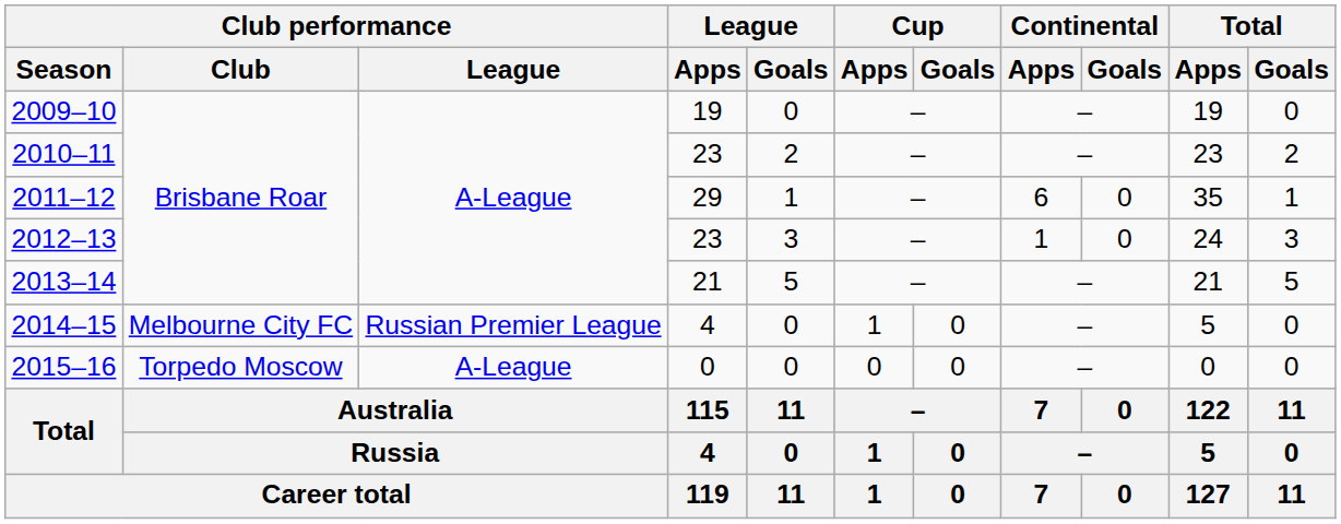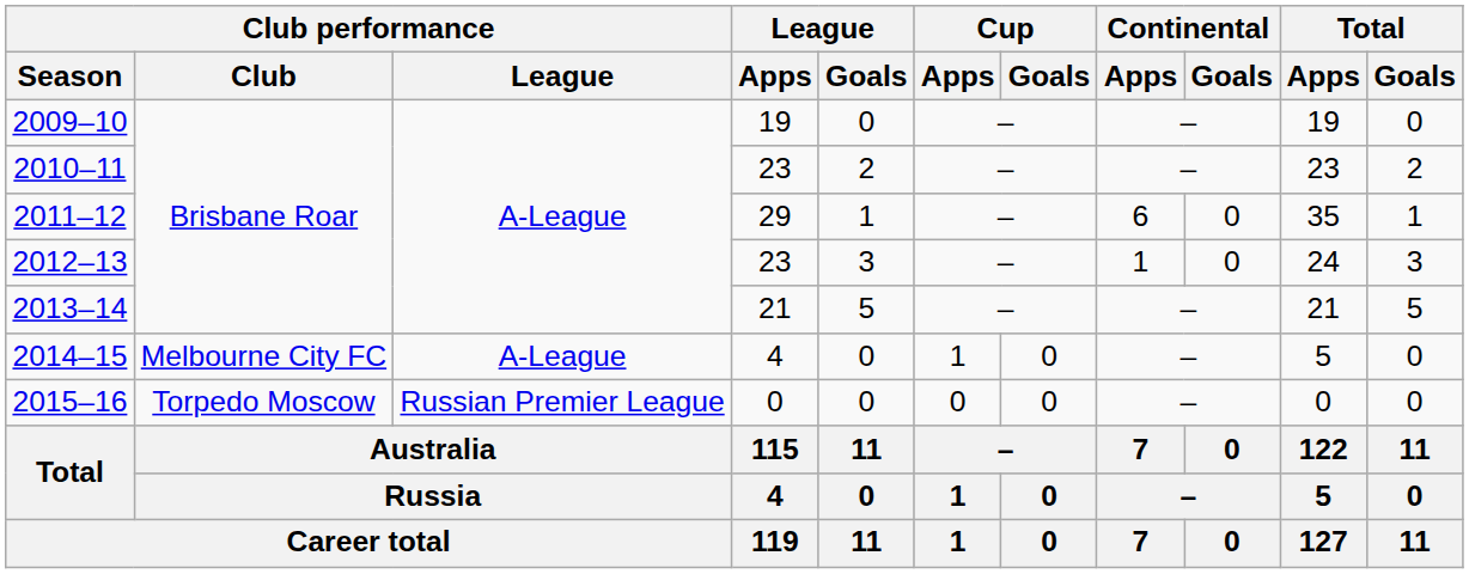 <table class="wikitable" style="text-align:center;">
 <tr>
 <th colspan=3>Club performance</th>
 <th colspan=2>League</th>
 <th colspan=2>Cup</th>
 <th colspan=2>Continental</th>
 <th colspan=2>Total</th>
 </tr>
 <tr>
 <th>Season</th>
 <th>Club</th>
 <th>League</th>
 <th>Apps</th>
 <th>Goals</th>
 <th>Apps</th>
 <th>Goals</th>
 <th>Apps</th>
 <th>Goals</th>
 <th>Apps</th>
 <th>Goals</th>
 </tr>
 <tr>
 <td><a href='#'>2009–10</a></td>
 <td rowspan="5"><a href='#'>Brisbane Roar</a></td>
 <td rowspan="5"><a href='#'>A-League</a></td>
 <td>19</td>
 <td>0</td>
 <td colspan="2">–</td>
 <td colspan="2">–</td>
 <td>19</td>
 <td>0</td>
 </tr>
 <tr>
 <td><a href='#'>2010–11</a></td>
 <td>23</td>
 <td>2</td>
 <td colspan="2">–</td>
 <td colspan="2">–</td>
 <td>23</td>
 <td>2</td>
 </tr>
 <tr>
 <td><a href='#'>2011–12</a></td>
 <td>29</td>
 <td>1</td>
 <td colspan="2">–</td>
 <td>6</td>
 <td>0</td>
 <td>35</td>
 <td>1</td>
 </tr>
 <tr>
 <td><a href='#'>2012–13</a></td>
 <td>23</td>
 <td>3</td>
 <td colspan="2">–</td>
 <td>1</td>
 <td>0</td>
 <td>24</td>
 <td>3</td>
 </tr>
 <tr>
 <td><a href='#'>2013–14</a></td>
 <td>21</td>
 <td>5</td>
 <td colspan="2">–</td>
 <td colspan="2">–</td>
 <td>21</td>
 <td>5</td>
 </tr>
 <tr>
 <td><a href='#'>2014–15</a></td>
 <td><a href='#'>Melbourne City FC</a></td>
-<td><a href='#'>Russian Premier League</a></td>
+<td><a href='#'>A-League</a></td>
 <td>4</td>
 <td>0</td>
 <td>1</td>
 <td>0</td>
 <td colspan="2">–</td>
 <td>5</td>
 <td>0</td>
 </tr>
 <tr>
 <td><a href='#'>2015–16</a></td>
 <td><a href='#'>Torpedo Moscow</a></td>
-<td><a href='#'>A-League</a></td>
+<td><a href='#'>Russian Premier League</a></td>
 <td>0</td>
 <td>0</td>
 <td>0</td>
 <td>0</td>
 <td colspan="2">–</td>
 <td>0</td>
 <td>0</td>
 </tr>
 <tr>
 <th rowspan=2>Total</th>
 <th colspan=2>Australia</th>
 <th>115</th>
 <th>11</th>
 <th colspan="2">–</th>
 <th>7</th>
 <th>0</th>
 <th>122</th>
 <th>11</th>
 </tr>
 <tr>
 <th colspan=2>Russia</th>
 <th>4</th>
 <th>0</th>
 <th>1</th>
 <th>0</th>
 <th colspan="2">–</th>
 <th>5</th>
 <th>0</th>
 </tr>
 <tr>
 <th colspan=3>Career total</th>
 <th>119</th>
 <th>11</th>
 <th>1</th>
 <th>0</th>
 <th>7</th>
 <th>0</th>
 <th>127</th>
 <th>11</th>
 </tr>
 </table>
